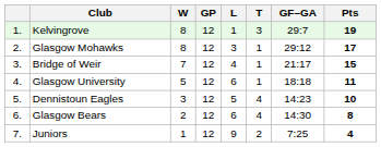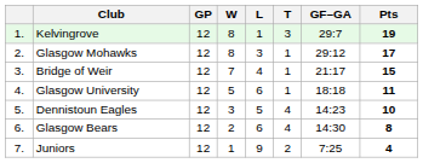 <table class="wikitable">
 <tr>
 <th width="30"></th>
 <th width="200">Club</th>
+<th width="30">GP</th>
 <th width="30">W</th>
-<th width="30">GP</th>
 <th width="30">L</th>
 <th width="30">T</th>
 <th width="70">GF–GA</th>
 <th width="70">Pts</th>
 </tr>
 <tr bgcolor="#e6fae6" align="center">
 <td>1.</td>
 <td align="left">Kelvingrove</td>
+<td>12</td>
 <td>8</td>
-<td>12</td>
 <td>1</td>
 <td>3</td>
 <td>29:7</td>
 <td><strong>19</strong></td>
 </tr>
 <tr bgcolor="#FFFFFF" align="center">
 <td>2.</td>
 <td align="left">Glasgow Mohawks</td>
+<td>12</td>
 <td>8</td>
-<td>12</td>
 <td>3</td>
 <td>1</td>
 <td>29:12</td>
 <td><strong>17</strong></td>
 </tr>
 <tr bgcolor="#FFFFFF" align="center">
 <td>3.</td>
 <td align="left">Bridge of Weir</td>
+<td>12</td>
 <td>7</td>
-<td>12</td>
 <td>4</td>
 <td>1</td>
 <td>21:17</td>
 <td><strong>15</strong></td>
 </tr>
 <tr bgcolor="#FFFFFF" align="center">
 <td>4.</td>
 <td align="left">Glasgow University</td>
+<td>12</td>
 <td>5</td>
-<td>12</td>
 <td>6</td>
 <td>1</td>
 <td>18:18</td>
 <td><strong>11</strong></td>
 </tr>
 <tr bgcolor="#FFFFFF" align="center">
 <td>5.</td>
 <td align="left">Dennistoun Eagles</td>
+<td>12</td>
 <td>3</td>
-<td>12</td>
 <td>5</td>
 <td>4</td>
 <td>14:23</td>
 <td><strong>10</strong></td>
 </tr>
 <tr bgcolor="#FFFFFF" align="center">
 <td>6.</td>
 <td align="left">Glasgow Bears</td>
+<td>12</td>
 <td>2</td>
-<td>12</td>
 <td>6</td>
 <td>4</td>
 <td>14:30</td>
 <td><strong>8</strong></td>
 </tr>
 <tr bgcolor="#FFFFFF" align="center">
 <td>7.</td>
 <td align="left">Juniors</td>
+<td>12</td>
 <td>1</td>
-<td>12</td>
 <td>9</td>
 <td>2</td>
 <td>7:25</td>
 <td><strong>4</strong></td>
 </tr>
 </table>
